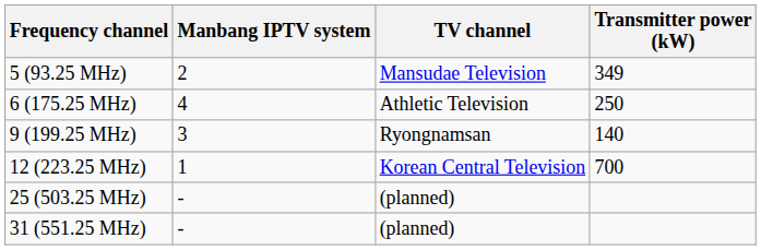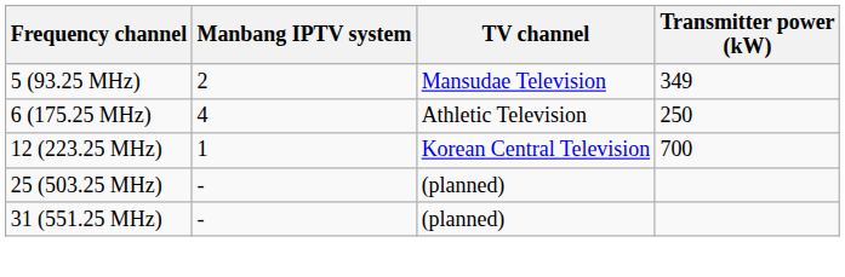 <table class="wikitable sortable">
 <tr>
 <th>Frequency channel</th>
 <th>Manbang IPTV system</th>
 <th>TV channel</th>
 <th>Transmitter power<br>(kW)</th>
 </tr>
 <tr>
 <td>5 (93.25 MHz)</td>
 <td>2</td>
 <td><a href='#'>Mansudae Television</a></td>
 <td>349</td>
 </tr>
 <tr>
 <td>6 (175.25 MHz)</td>
 <td>4</td>
 <td>Athletic Television</td>
 <td>250</td>
 </tr>
 <tr>
-<td>9 (199.25 MHz)</td>
-<td>3</td>
-<td>Ryongnamsan</td>
-<td>140</td>
-</tr>
-<tr>
 <td>12 (223.25 MHz)</td>
 <td>1</td>
 <td><a href='#'>Korean Central Television</a></td>
 <td>700</td>
 </tr>
 <tr>
 <td>25 (503.25 MHz)</td>
 <td>-</td>
 <td>(planned)</td>
 <td></td>
 </tr>
 <tr>
 <td>31 (551.25 MHz)</td>
 <td>-</td>
 <td>(planned)</td>
 <td></td>
 </tr>
 </table>
